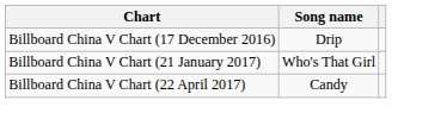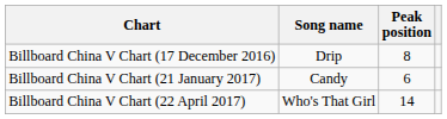 <table class="wikitable sortable">
 <tr>
 <th>Chart</th>
 <th>Song name</th>
+<th>Peak<br>position</th>
 <th></th>
 </tr>
 <tr>
 <td>Billboard China V Chart (17 December 2016)</td>
 <td align="center">Drip</td>
+<td align="center">8</td>
 <td align="center"></td>
 </tr>
 <tr>
 <td>Billboard China V Chart (21 January 2017)</td>
-<td align="center">Who's That Girl</td>
+<td align="center">Candy</td>
+<td align="center">6</td>
 <td align="center"></td>
 </tr>
 <tr>
 <td>Billboard China V Chart (22 April 2017)</td>
-<td align="center">Candy</td>
+<td align="center">Who's That Girl</td>
+<td align="center">14</td>
 <td align="center"></td>
 </tr>
 </table>
